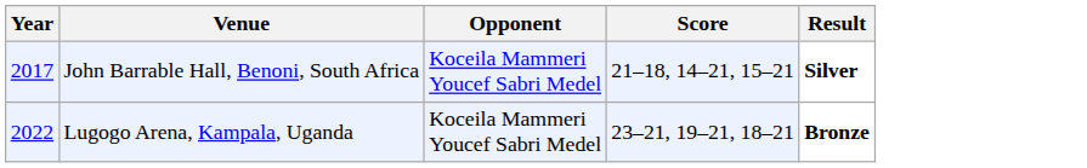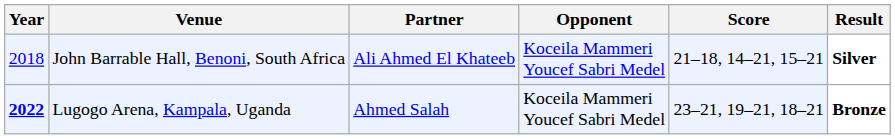 <table class="sortable wikitable" style="font-size: 90%;">
 <tr>
 <th>Year</th>
 <th>Venue</th>
+<th>Partner</th>
 <th>Opponent</th>
 <th>Score</th>
 <th>Result</th>
 </tr>
 <tr style="background:#ECF2FF">
-<td align="center"><a href='#'>2017</a></td>
+<td align="center"><a href='#'>2018</a></td>
 <td align="left">John Barrable Hall, <a href='#'>Benoni</a>, South Africa</td>
+<td align="left"> <a href='#'>Ali Ahmed El Khateeb</a></td>
 <td align="left"> <a href='#'>Koceila Mammeri</a><br> <a href='#'>Youcef Sabri Medel</a></td>
 <td align="left">21–18, 14–21, 15–21</td>
 <td style="text-align:left; background:white"> <strong>Silver</strong></td>
 </tr>
 <tr style="background:#ECF2FF">
-<td align="center"><a href='#'>2022</a></td>
+<td align="center"><strong><a href='#'>2022</a></strong></td>
 <td align="left">Lugogo Arena, <a href='#'>Kampala</a>, Uganda</td>
+<td align="left"> <a href='#'>Ahmed Salah</a></td>
 <td align="left"> Koceila Mammeri <br> Youcef Sabri Medel</td>
 <td align="left">23–21, 19–21, 18–21</td>
 <td style="text-align:left; background:white"> <strong>Bronze</strong></td>
 </tr>
 </table>
